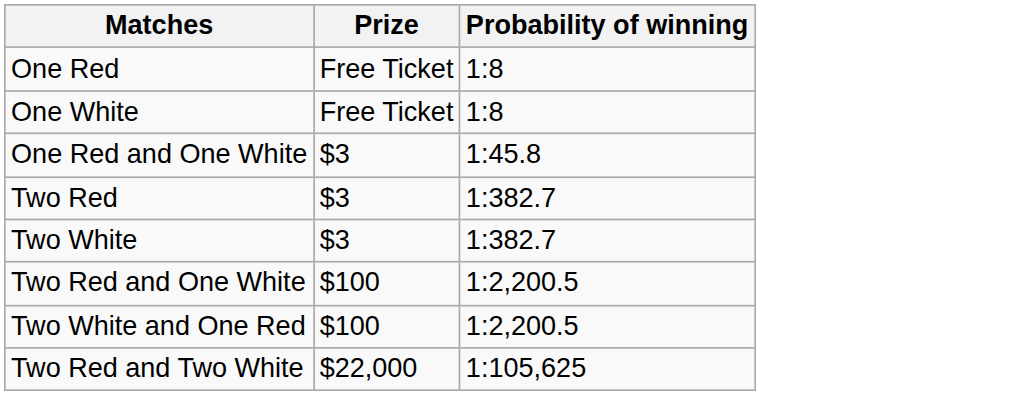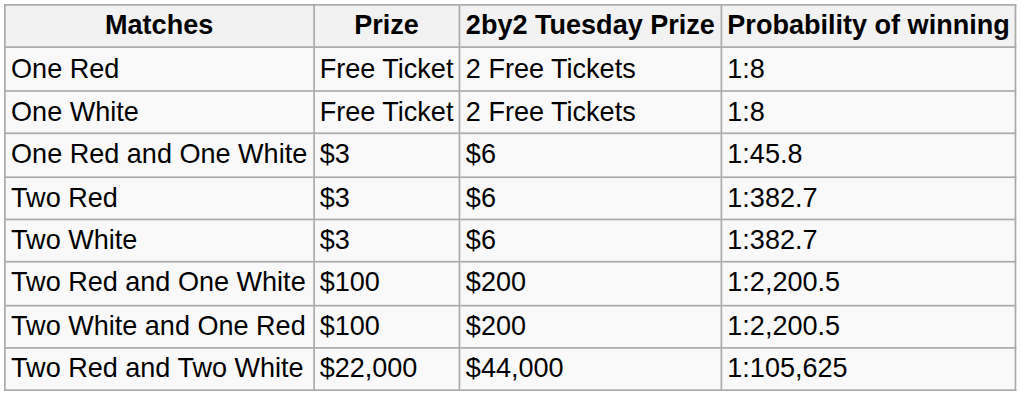 <table class="wikitable">
 <tr>
 <th>Matches</th>
 <th>Prize</th>
+<th>2by2 Tuesday Prize</th>
 <th>Probability of winning </th>
 </tr>
 <tr>
 <td>One Red</td>
 <td>Free Ticket</td>
+<td>2 Free Tickets</td>
 <td>1:8</td>
 </tr>
 <tr>
 <td>One White</td>
 <td>Free Ticket</td>
+<td>2 Free Tickets</td>
 <td>1:8</td>
 </tr>
 <tr>
 <td>One Red and One White</td>
 <td>$3</td>
+<td>$6</td>
 <td>1:45.8</td>
 </tr>
 <tr>
 <td>Two Red</td>
 <td>$3</td>
+<td>$6</td>
 <td>1:382.7</td>
 </tr>
 <tr>
 <td>Two White</td>
 <td>$3</td>
+<td>$6</td>
 <td>1:382.7</td>
 </tr>
 <tr>
 <td>Two Red and One White</td>
 <td>$100</td>
+<td>$200</td>
 <td>1:2,200.5</td>
 </tr>
 <tr>
 <td>Two White and One Red</td>
 <td>$100</td>
+<td>$200</td>
 <td>1:2,200.5</td>
 </tr>
 <tr>
 <td>Two Red and Two White</td>
 <td>$22,000</td>
+<td>$44,000</td>
 <td>1:105,625</td>
 </tr>
 </table>
